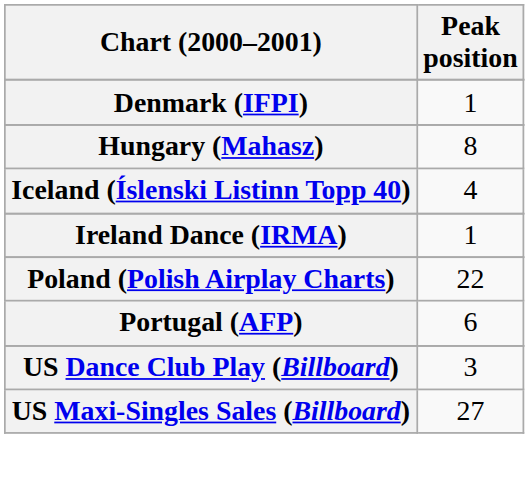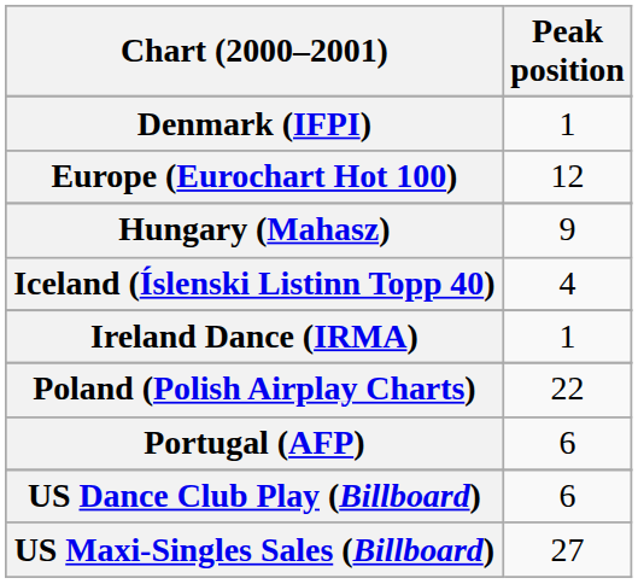 <table class="wikitable sortable plainrowheaders" style="text-align:center">
 <tr>
 <th>Chart (2000–2001)</th>
 <th>Peak<br>position</th>
 </tr>
 <tr>
 </tr>
 <tr>
 </tr>
 <tr>
 </tr>
 <tr>
 </tr>
 <tr>
 </tr>
 <tr>
 <th scope="row">Denmark (<a href='#'>IFPI</a>)</th>
 <td>1</td>
 </tr>
 <tr>
+<th scope="row">Europe (<a href='#'>Eurochart Hot 100</a>)</th>
+<td>12</td>
+</tr>
+<tr>
 </tr>
 <tr>
 </tr>
 <tr>
 </tr>
 <tr>
 <th scope="row">Hungary (<a href='#'>Mahasz</a>)</th>
-<td>8</td>
+<td>9</td>
 </tr>
 <tr>
 <th scope="row">Iceland (<a href='#'>Íslenski Listinn Topp 40</a>)</th>
 <td>4</td>
 </tr>
 <tr>
 </tr>
 <tr>
 <th scope="row">Ireland Dance (<a href='#'>IRMA</a>)</th>
 <td>1</td>
 </tr>
 <tr>
 </tr>
 <tr>
 </tr>
 <tr>
 </tr>
 <tr>
 </tr>
 <tr>
 </tr>
 <tr>
 <th scope="row">Poland (<a href='#'>Polish Airplay Charts</a>)</th>
 <td>22</td>
 </tr>
 <tr>
 <th scope="row">Portugal (<a href='#'>AFP</a>)</th>
 <td>6</td>
 </tr>
 <tr>
 </tr>
 <tr>
 </tr>
 <tr>
 </tr>
 <tr>
 </tr>
 <tr>
 </tr>
 <tr>
 <th scope="row">US <a href='#'>Dance Club Play</a> (<em><a href='#'>Billboard</a></em>)</th>
-<td>3</td>
+<td>6</td>
 </tr>
 <tr>
 <th scope="row">US <a href='#'>Maxi-Singles Sales</a> (<em><a href='#'>Billboard</a></em>)</th>
 <td>27</td>
 </tr>
 </table>
